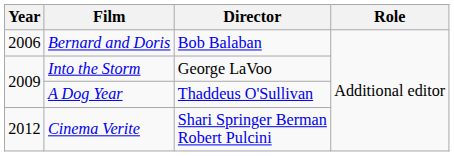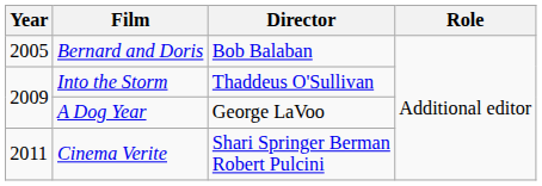 <table class="wikitable">
 <tr>
 <th>Year</th>
 <th>Film</th>
 <th>Director</th>
 <th>Role</th>
 </tr>
 <tr>
-<td>2006</td>
+<td>2005</td>
 <td><em><a href='#'>Bernard and Doris</a></em></td>
 <td><a href='#'>Bob Balaban</a></td>
 <td rowspan=4>Additional editor</td>
 </tr>
 <tr>
 <td rowspan=2>2009</td>
 <td><em><a href='#'>Into the Storm</a></em></td>
+<td><a href='#'>Thaddeus O'Sullivan</a></td>
+</tr>
+<tr>
+<td><em><a href='#'>A Dog Year</a></em></td>
 <td>George LaVoo</td>
 </tr>
 <tr>
-<td><em><a href='#'>A Dog Year</a></em></td>
-<td><a href='#'>Thaddeus O'Sullivan</a></td>
-</tr>
-<tr>
-<td>2012</td>
+<td>2011</td>
 <td><em><a href='#'>Cinema Verite</a></em></td>
 <td><a href='#'>Shari Springer Berman<br>Robert Pulcini</a></td>
 </tr>
 </table>
